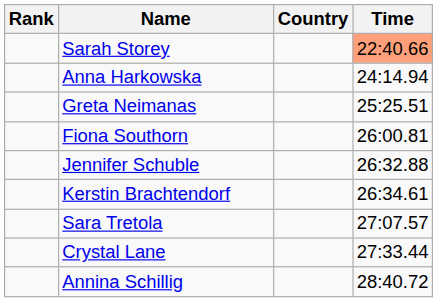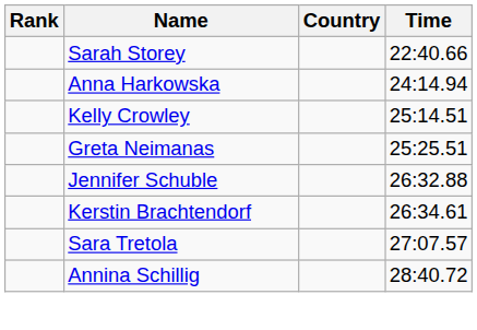 <table class="wikitable sortable">
 <tr>
 <th width=20>Rank</th>
 <th width=180>Name</th>
 <th>Country</th>
 <th>Time</th>
 </tr>
 <tr>
 <td align="center"></td>
 <td><a href='#'>Sarah Storey</a></td>
 <td></td>
-<td align="center" style="background: lightsalmon;">22:40.66</td>
+<td align="center">22:40.66</td>
 </tr>
 <tr>
 <td align="center"></td>
 <td><a href='#'>Anna Harkowska</a></td>
 <td></td>
 <td align="center">24:14.94</td>
 </tr>
 <tr>
 <td align="center"></td>
+<td><a href='#'>Kelly Crowley</a></td>
+<td></td>
+<td align="center">25:14.51</td>
+</tr>
+<tr>
+<td align="center"></td>
 <td><a href='#'>Greta Neimanas</a></td>
 <td></td>
 <td align="center">25:25.51</td>
-</tr>
-<tr>
-<td align="center"></td>
-<td><a href='#'>Fiona Southorn</a></td>
-<td></td>
-<td align="center">26:00.81</td>
 </tr>
 <tr>
 <td align="center"></td>
 <td><a href='#'>Jennifer Schuble</a></td>
 <td></td>
 <td align="center">26:32.88</td>
 </tr>
 <tr>
 <td align="center"></td>
 <td><a href='#'>Kerstin Brachtendorf</a></td>
 <td></td>
 <td align="center">26:34.61</td>
 </tr>
 <tr>
 <td align="center"></td>
 <td><a href='#'>Sara Tretola</a></td>
 <td></td>
 <td align="center">27:07.57</td>
 </tr>
 <tr>
 <td align="center"></td>
-<td><a href='#'>Crystal Lane</a></td>
-<td></td>
-<td align="center">27:33.44</td>
-</tr>
-<tr>
-<td align="center"></td>
 <td><a href='#'>Annina Schillig</a></td>
 <td></td>
 <td align="center">28:40.72</td>
 </tr>
 </table>
